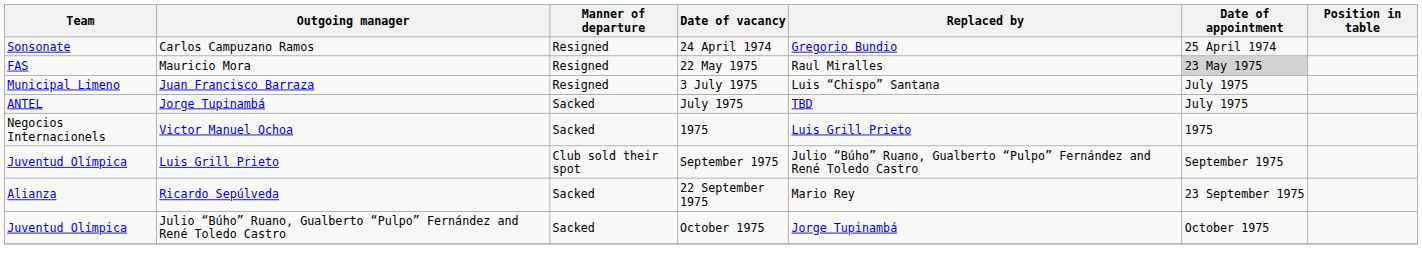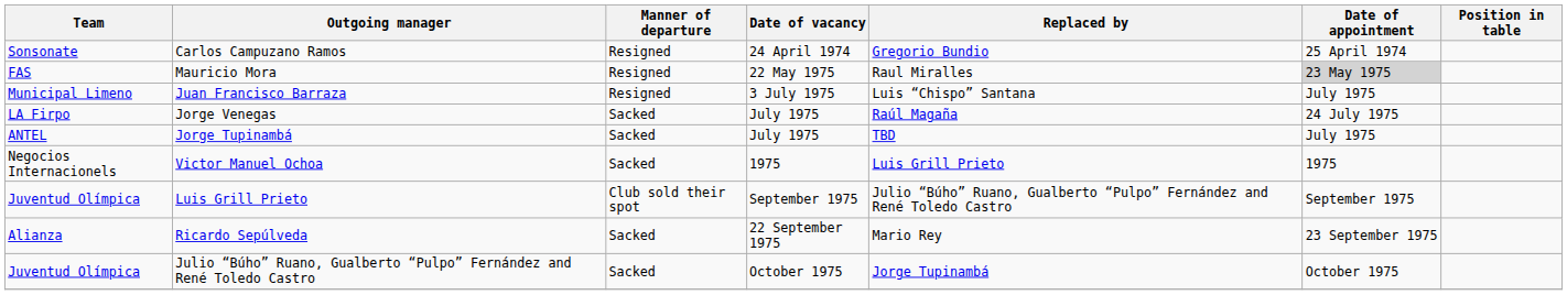 <table class="wikitable">
 <tr>
 <th>Team</th>
 <th>Outgoing manager</th>
 <th>Manner of departure</th>
 <th>Date of vacancy</th>
 <th>Replaced by</th>
 <th>Date of appointment</th>
 <th>Position in table</th>
 </tr>
 <tr>
 <td><a href='#'>Sonsonate</a></td>
 <td> Carlos Campuzano Ramos</td>
 <td>Resigned</td>
 <td>24 April 1974</td>
 <td> <a href='#'>Gregorio Bundio</a></td>
 <td>25 April 1974</td>
 <td></td>
 </tr>
 <tr>
 <td><a href='#'>FAS</a></td>
 <td> Mauricio Mora</td>
 <td>Resigned</td>
 <td>22 May 1975</td>
 <td> Raul Miralles</td>
 <td style="background: lightgrey;">23 May 1975</td>
 <td></td>
 </tr>
 <tr>
 <td><a href='#'>Municipal Limeno</a></td>
 <td> <a href='#'>Juan Francisco Barraza</a></td>
 <td>Resigned</td>
 <td>3 July 1975</td>
 <td> Luis “Chispo” Santana</td>
 <td>July 1975</td>
+<td></td>
+</tr>
+<tr>
+<td><a href='#'>LA Firpo</a></td>
+<td> Jorge Venegas</td>
+<td>Sacked</td>
+<td>July 1975</td>
+<td> <a href='#'>Raúl Magaña</a></td>
+<td>24 July 1975</td>
 <td></td>
 </tr>
 <tr>
 <td><a href='#'>ANTEL</a></td>
 <td> <a href='#'>Jorge Tupinambá</a></td>
 <td>Sacked</td>
 <td>July 1975</td>
 <td> <a href='#'>TBD</a></td>
 <td>July 1975</td>
 <td></td>
 </tr>
 <tr>
 <td>Negocios Internacionels</td>
 <td> <a href='#'>Victor Manuel Ochoa</a></td>
 <td>Sacked</td>
 <td>1975</td>
 <td>  <a href='#'>Luis Grill Prieto</a></td>
 <td>1975</td>
 <td></td>
 </tr>
 <tr>
 <td><a href='#'>Juventud Olímpica</a></td>
 <td>  <a href='#'>Luis Grill Prieto</a></td>
 <td>Club sold their spot</td>
 <td>September 1975</td>
 <td> Julio “Búho” Ruano, Gualberto “Pulpo” Fernández and René Toledo Castro</td>
 <td>September 1975</td>
 <td></td>
 </tr>
 <tr>
 <td><a href='#'>Alianza</a></td>
 <td> <a href='#'>Ricardo Sepúlveda</a></td>
 <td>Sacked</td>
 <td>22 September 1975</td>
 <td> Mario Rey</td>
 <td>23 September 1975</td>
 <td></td>
 </tr>
 <tr>
 <td><a href='#'>Juventud Olímpica</a></td>
 <td> Julio “Búho” Ruano, Gualberto “Pulpo” Fernández and René Toledo Castro</td>
 <td>Sacked</td>
 <td>October 1975</td>
 <td> <a href='#'>Jorge Tupinambá</a></td>
 <td>October 1975</td>
 <td></td>
 </tr>
 <tr>
 </tr>
 </table>
